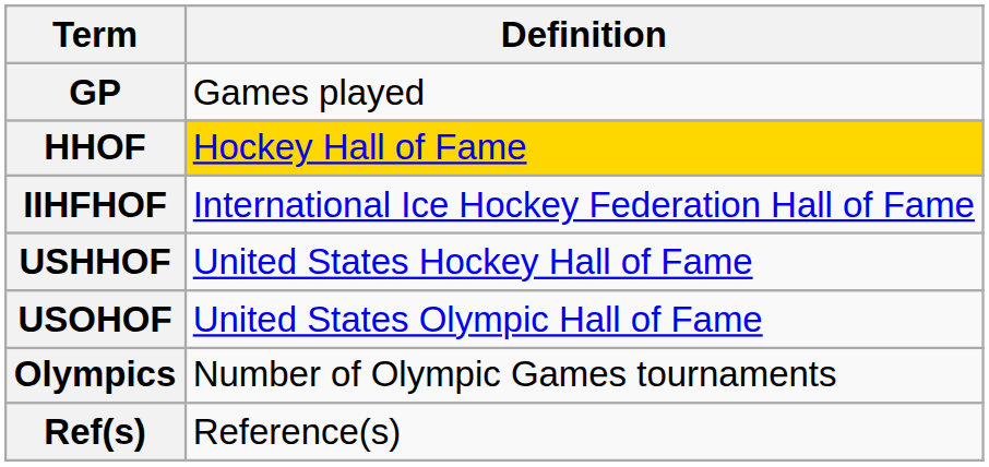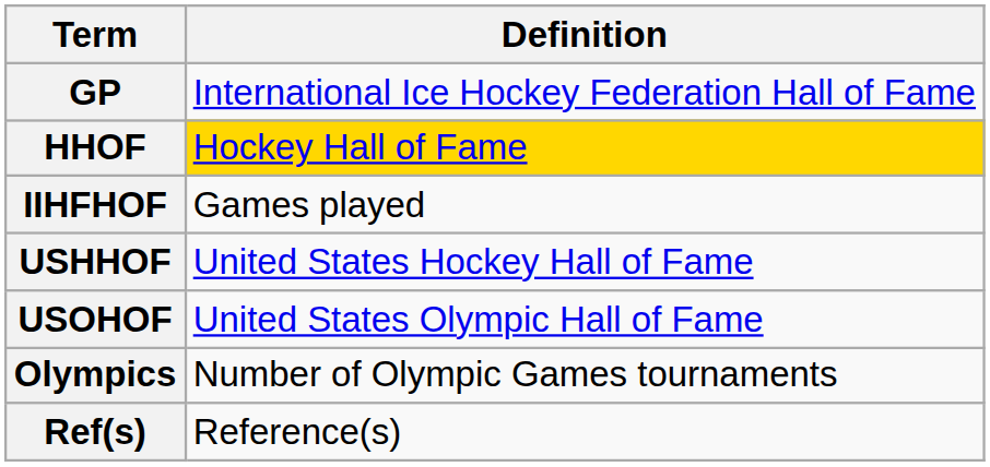 <table class="wikitable" style="font-size:90%;">
 <tr>
 <th scope="col">Term</th>
 <th scope="col">Definition</th>
 </tr>
 <tr>
 <th scope="row">GP</th>
-<td>Games played</td>
+<td><a href='#'>International Ice Hockey Federation Hall of Fame</a></td>
 </tr>
 <tr>
 <th scope="row">HHOF</th>
 <td style="background: gold;"><a href='#'>Hockey Hall of Fame</a></td>
 </tr>
 <tr>
 <th scope="row">IIHFHOF</th>
-<td><a href='#'>International Ice Hockey Federation Hall of Fame</a></td>
+<td>Games played</td>
 </tr>
 <tr>
 <th scope="row">USHHOF</th>
 <td><a href='#'>United States Hockey Hall of Fame</a></td>
 </tr>
 <tr>
 <th scope="row">USOHOF</th>
 <td><a href='#'>United States Olympic Hall of Fame</a></td>
 </tr>
 <tr>
 <th scope="row">Olympics</th>
 <td>Number of Olympic Games tournaments</td>
 </tr>
 <tr>
 <th scope="row">Ref(s)</th>
 <td>Reference(s)</td>
 </tr>
 </table>
